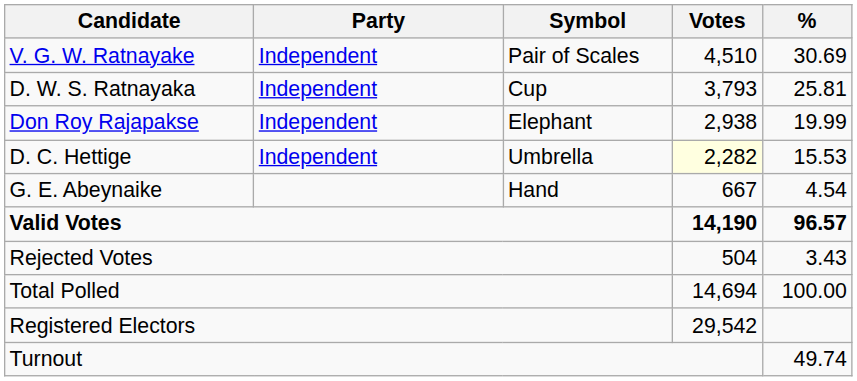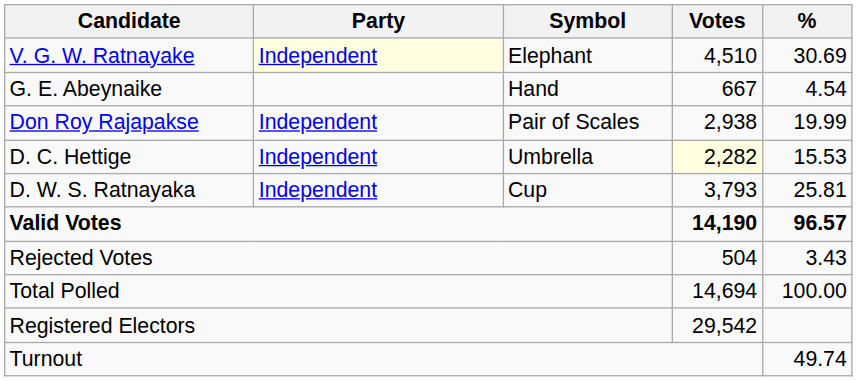 <table class="wikitable" border="1" style="text-align:right;">
 <tr>
 <th align=left width="180">Candidate</th>
 <th align=left width="180">Party</th>
 <th align=left width="120">Symbol</th>
 <th align=left width="60">Votes</th>
 <th align=left width="60">%</th>
 </tr>
 <tr>
 <td align=left><a href='#'>V. G. W. Ratnayake</a></td>
-<td align=left><a href='#'>Independent</a></td>
-<td align=left>Pair of Scales</td>
+<td align=left style="background: lightyellow;"><a href='#'>Independent</a></td>
+<td align=left>Elephant</td>
 <td align=right>4,510</td>
 <td align=right>30.69</td>
 </tr>
 <tr>
-<td align=left>D. W. S. Ratnayaka</td>
-<td align=left><a href='#'>Independent</a></td>
-<td align=left>Cup</td>
-<td align=right>3,793</td>
-<td align=right>25.81</td>
+<td align=left>G. E. Abeynaike</td>
+<td></td>
+<td align=left>Hand</td>
+<td align=right>667</td>
+<td align=right>4.54</td>
 </tr>
 <tr>
 <td align=left><a href='#'>Don Roy Rajapakse</a></td>
 <td align=left><a href='#'>Independent</a></td>
-<td align=left>Elephant</td>
+<td align=left>Pair of Scales</td>
 <td align=right>2,938</td>
 <td align=right>19.99</td>
 </tr>
 <tr>
 <td align=left>D. C. Hettige</td>
 <td align=left><a href='#'>Independent</a></td>
 <td align=left>Umbrella</td>
 <td align=right style="background: lightyellow;">2,282</td>
 <td align=right>15.53</td>
 </tr>
 <tr>
-<td align=left>G. E. Abeynaike</td>
-<td></td>
-<td align=left>Hand</td>
-<td align=right>667</td>
-<td align=right>4.54</td>
+<td align=left>D. W. S. Ratnayaka</td>
+<td align=left><a href='#'>Independent</a></td>
+<td align=left>Cup</td>
+<td align=right>3,793</td>
+<td align=right>25.81</td>
 </tr>
 <tr>
 <td align=left colspan=3><strong>Valid Votes</strong></td>
 <td align=right><strong>14,190</strong></td>
 <td align=right><strong>96.57</strong></td>
 </tr>
 <tr>
 <td align=left colspan=3>Rejected Votes</td>
 <td align=right>504</td>
 <td align=right>3.43</td>
 </tr>
 <tr>
 <td align=left colspan=3>Total Polled</td>
 <td align=right>14,694</td>
 <td align=right>100.00</td>
 </tr>
 <tr>
 <td align=left colspan=3>Registered Electors</td>
 <td align=right>29,542</td>
 <td></td>
 </tr>
 <tr>
 <td align=left colspan=4>Turnout</td>
 <td align=right>49.74</td>
 </tr>
 </table>
